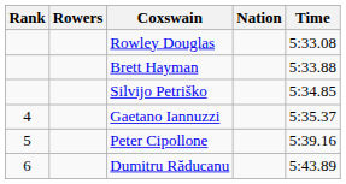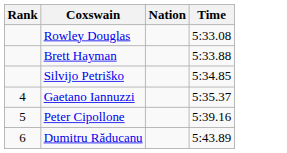 <table class="wikitable sortable" style="text-align:center">
 <tr>
 <th>Rank</th>
-<th>Rowers</th>
 <th>Coxswain</th>
 <th>Nation</th>
 <th>Time</th>
 </tr>
 <tr>
-<td></td>
 <td></td>
 <td align=left><a href='#'>Rowley Douglas</a></td>
 <td align=left></td>
 <td>5:33.08</td>
 </tr>
 <tr>
 <td></td>
-<td></td>
 <td align=left><a href='#'>Brett Hayman</a></td>
 <td align=left></td>
 <td>5:33.88</td>
 </tr>
 <tr>
-<td></td>
 <td></td>
 <td align=left><a href='#'>Silvijo Petriško</a></td>
 <td align=left></td>
 <td>5:34.85</td>
 </tr>
 <tr>
 <td>4</td>
-<td></td>
 <td align=left><a href='#'>Gaetano Iannuzzi</a></td>
 <td align=left></td>
 <td>5:35.37</td>
 </tr>
 <tr>
 <td>5</td>
-<td></td>
 <td align=left><a href='#'>Peter Cipollone</a></td>
 <td align=left></td>
 <td>5:39.16</td>
 </tr>
 <tr>
 <td>6</td>
-<td></td>
 <td align=left><a href='#'>Dumitru Răducanu</a></td>
 <td align=left></td>
 <td>5:43.89</td>
 </tr>
 </table>
